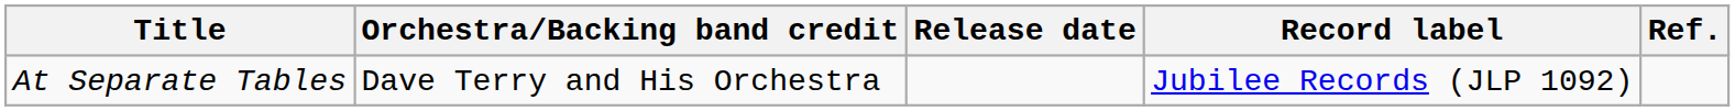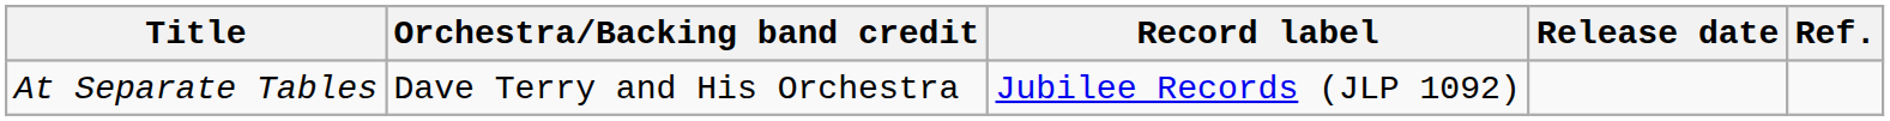 <table class="wikitable">
 <tr>
 <th>Title</th>
 <th>Orchestra/Backing band credit</th>
+<th>Record label</th>
 <th>Release date</th>
-<th>Record label</th>
 <th>Ref.</th>
 </tr>
 <tr>
 <td><em>At Separate Tables</em></td>
 <td>Dave Terry and His Orchestra</td>
+<td><a href='#'>Jubilee Records</a> (JLP 1092)</td>
 <td></td>
-<td><a href='#'>Jubilee Records</a> (JLP 1092)</td>
 <td></td>
 </tr>
 </table>
